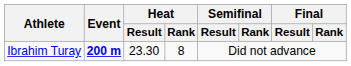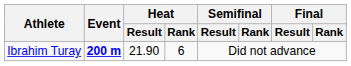 <table class="wikitable" style="font-size:90%">
 <tr>
 <th rowspan="2">Athlete</th>
 <th rowspan="2">Event</th>
 <th colspan="2">Heat</th>
 <th colspan="2">Semifinal</th>
 <th colspan="2">Final</th>
 </tr>
 <tr style="font-size:95%">
 <th>Result</th>
 <th>Rank</th>
 <th>Result</th>
 <th>Rank</th>
 <th>Result</th>
 <th>Rank</th>
 </tr>
 <tr align=center>
 <td align=left><a href='#'>Ibrahim Turay</a></td>
 <td align=left><strong><a href='#'>200 m</a></strong></td>
-<td>23.30</td>
-<td>8</td>
+<td>21.90</td>
+<td>6</td>
 <td colspan=4>Did not advance</td>
 </tr>
 </table>
